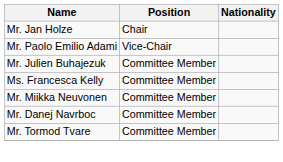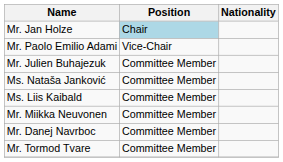 <table class="wikitable">
 <tr>
 <th>Name</th>
 <th>Position</th>
 <th>Nationality</th>
 </tr>
 <tr>
 <td>Mr. Jan Holze</td>
-<td>Chair</td>
+<td style="background: lightblue;">Chair</td>
 <td></td>
 </tr>
 <tr>
 <td>Mr. Paolo  Emilio  Adami</td>
 <td>Vice-Chair</td>
 <td></td>
 </tr>
 <tr>
 <td>Mr. Julien  Buhajezuk</td>
 <td>Committee Member</td>
 <td></td>
 </tr>
 <tr>
-<td>Ms. Francesca Kelly</td>
+<td>Ms. Nataša Janković</td>
+<td>Committee Member</td>
+<td></td>
+</tr>
+<tr>
+<td>Ms. Liis  Kaibald</td>
 <td>Committee Member</td>
 <td></td>
 </tr>
 <tr>
 <td>Mr. Miikka   Neuvonen</td>
 <td>Committee Member</td>
 <td></td>
 </tr>
 <tr>
 <td>Mr. Danej Navrboc</td>
 <td>Committee Member</td>
 <td></td>
 </tr>
 <tr>
 <td>Mr. Tormod Tvare</td>
 <td>Committee Member</td>
 <td></td>
 </tr>
 <tr>
 </tr>
 </table>
